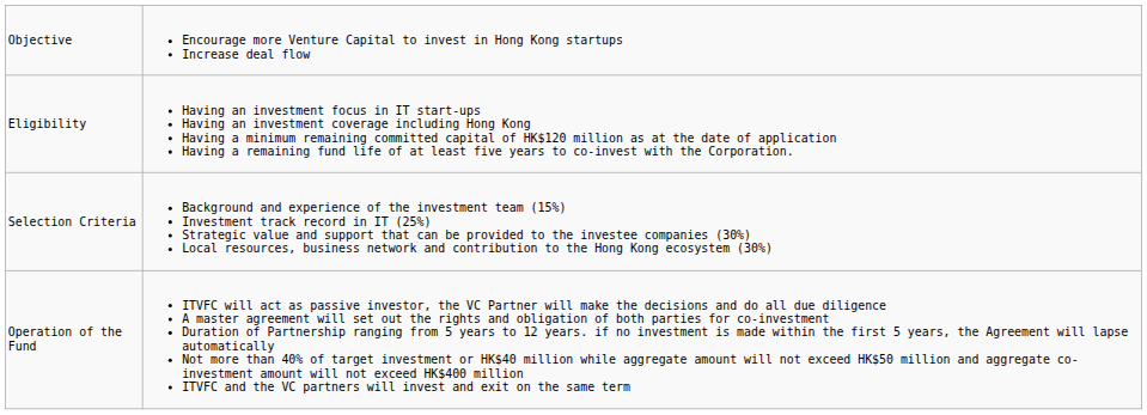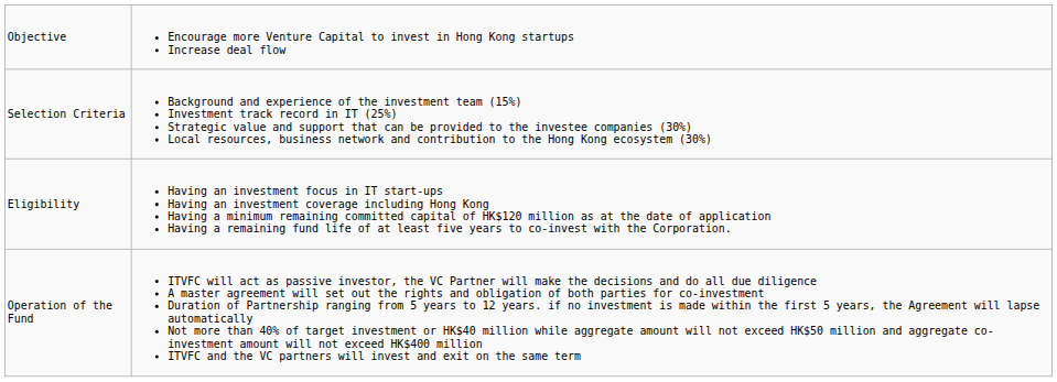 <table class="wikitable">
 <tr>
 <td>Objective</td>
 <td><br><ul><li>Encourage more Venture Capital to invest in Hong Kong startups</li><li>Increase deal flow</li></ul></td>
 </tr>
 <tr>
+<td>Selection Criteria</td>
+<td><br><ul><li>Background and experience of the investment team (15%)</li><li>Investment track record in IT (25%)</li><li>Strategic value and support that can be provided to the investee companies (30%)</li><li>Local resources, business network and contribution to the Hong Kong ecosystem (30%)</li></ul></td>
+</tr>
+<tr>
 <td>Eligibility</td>
 <td><br><ul><li>Having an investment focus in IT start-ups</li><li>Having an investment coverage including Hong Kong</li><li>Having a minimum remaining committed capital of HK$120 million as at the date of application</li><li>Having a remaining fund life of at least five years to co-invest with the Corporation.</li></ul></td>
-</tr>
-<tr>
-<td>Selection Criteria</td>
-<td><br><ul><li>Background and experience of the investment team (15%)</li><li>Investment track record in IT (25%)</li><li>Strategic value and support that can be provided to the investee companies (30%)</li><li>Local resources, business network and contribution to the Hong Kong ecosystem (30%)</li></ul></td>
 </tr>
 <tr>
 <td>Operation of the Fund</td>
 <td><br><ul><li>ITVFC will act as passive investor, the VC Partner will make the decisions and do all due diligence</li><li>A master agreement will set out the rights and obligation of both parties for co-investment</li><li>Duration of Partnership ranging from 5 years to 12 years. if no investment is made within the first 5 years, the Agreement will lapse automatically</li><li>Not more than 40% of target investment or HK$40 million while aggregate amount will not exceed HK$50 million and aggregate co-investment amount will not exceed HK$400 million</li><li>ITVFC and the VC partners will invest and exit on the same term</li></ul></td>
 </tr>
 </table>
